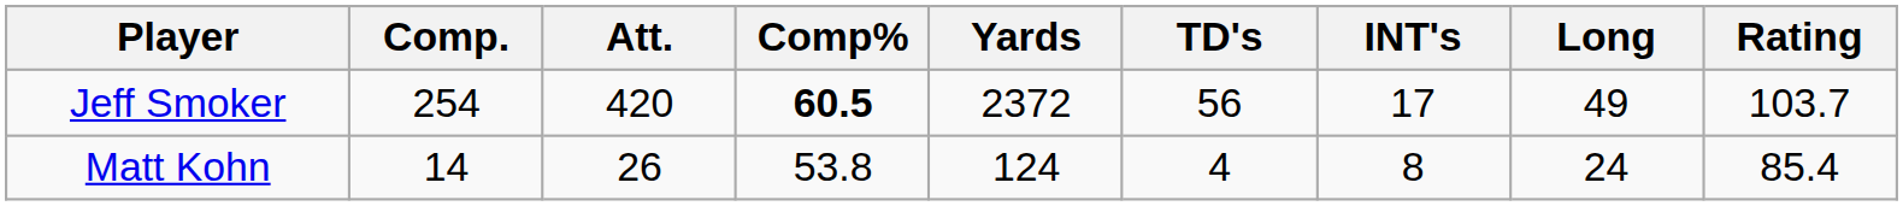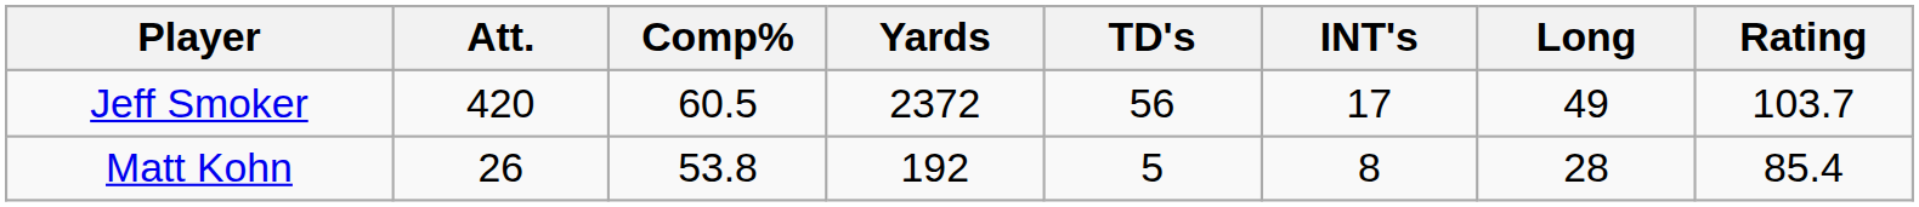 <table class="wikitable sortable">
 <tr>
 <th bgcolor="#DDDDFF" width="16%">Player</th>
-<th bgcolor="#DDDDFF" width="9%">Comp.</th>
 <th bgcolor="#DDDDFF" width="9%">Att.</th>
 <th bgcolor="#DDDDFF" width="9%">Comp%</th>
 <th bgcolor="#DDDDFF" width="9%">Yards</th>
 <th bgcolor="#DDDDFF" width="9%">TD's</th>
 <th bgcolor="#DDDDFF" width="9%">INT's</th>
 <th bgcolor="#DDDDFF" width="9%">Long</th>
 <th bgcolor="#DDDDFF" width="9%">Rating</th>
 </tr>
 <tr align="center">
 <td><a href='#'>Jeff Smoker</a></td>
-<td>254</td>
 <td>420</td>
-<td><strong>60.5</strong></td>
+<td>60.5</td>
 <td>2372</td>
 <td>56</td>
 <td>17</td>
 <td>49</td>
 <td>103.7</td>
 </tr>
 <tr align="center">
 <td><a href='#'>Matt Kohn</a></td>
-<td>14</td>
 <td>26</td>
 <td>53.8</td>
-<td>124</td>
-<td>4</td>
+<td>192</td>
+<td>5</td>
 <td>8</td>
-<td>24</td>
+<td>28</td>
 <td>85.4</td>
 </tr>
 </table>
